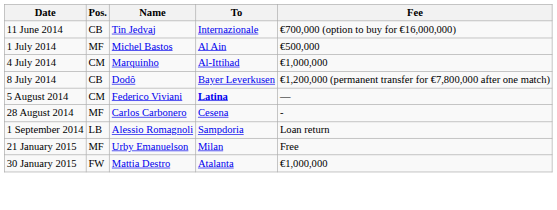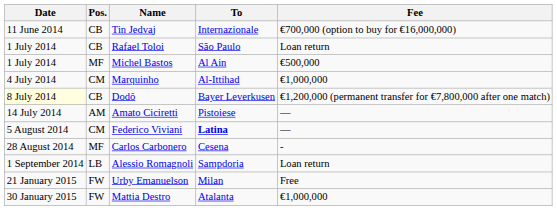 <table class="wikitable">
 <tr>
 <th>Date</th>
 <th>Pos.</th>
 <th>Name</th>
 <th>To</th>
 <th>Fee</th>
 </tr>
 <tr>
 <td>11 June 2014</td>
 <td>CB</td>
 <td> <a href='#'>Tin Jedvaj</a></td>
 <td> <a href='#'>Internazionale</a></td>
 <td>€700,000 (option to buy for €16,000,000)</td>
 </tr>
 <tr>
 <td>1 July 2014</td>
+<td>CB</td>
+<td> <a href='#'>Rafael Toloi</a></td>
+<td> <a href='#'>São Paulo</a></td>
+<td>Loan return</td>
+</tr>
+<tr>
+<td>1 July 2014</td>
 <td>MF</td>
 <td> <a href='#'>Michel Bastos</a></td>
 <td> <a href='#'>Al Ain</a></td>
 <td>€500,000</td>
 </tr>
 <tr>
 <td>4 July 2014</td>
 <td>CM</td>
 <td> <a href='#'>Marquinho</a></td>
 <td> <a href='#'>Al-Ittihad</a></td>
 <td>€1,000,000</td>
 </tr>
 <tr>
-<td>8 July 2014</td>
+<td style="background: lightyellow;">8 July 2014</td>
 <td>CB</td>
 <td> <a href='#'>Dodô</a></td>
 <td> <a href='#'>Bayer Leverkusen</a></td>
 <td>€1,200,000 (permanent transfer for €7,800,000 after one match)</td>
+</tr>
+<tr>
+<td>14 July 2014</td>
+<td>AM</td>
+<td> <a href='#'>Amato Ciciretti</a></td>
+<td> <a href='#'>Pistoiese</a></td>
+<td>—</td>
 </tr>
 <tr>
 <td>5 August 2014</td>
 <td>CM</td>
 <td> <a href='#'>Federico Viviani</a></td>
 <td><strong> <a href='#'>Latina</a></strong></td>
 <td>—</td>
 </tr>
 <tr>
 <td>28 August 2014</td>
 <td>MF</td>
 <td> <a href='#'>Carlos Carbonero</a></td>
 <td> <a href='#'>Cesena</a></td>
 <td>-</td>
 </tr>
 <tr>
 <td>1 September 2014</td>
 <td>LB</td>
 <td> <a href='#'>Alessio Romagnoli</a></td>
 <td> <a href='#'>Sampdoria</a></td>
 <td>Loan return</td>
 </tr>
 <tr>
 <td>21 January 2015</td>
-<td>MF</td>
+<td>FW</td>
 <td> <a href='#'>Urby Emanuelson</a></td>
 <td> <a href='#'>Milan</a></td>
 <td>Free</td>
 </tr>
 <tr>
 <td>30 January 2015</td>
 <td>FW</td>
 <td> <a href='#'>Mattia Destro</a></td>
 <td> <a href='#'>Atalanta</a></td>
 <td>€1,000,000</td>
 </tr>
 </table>
